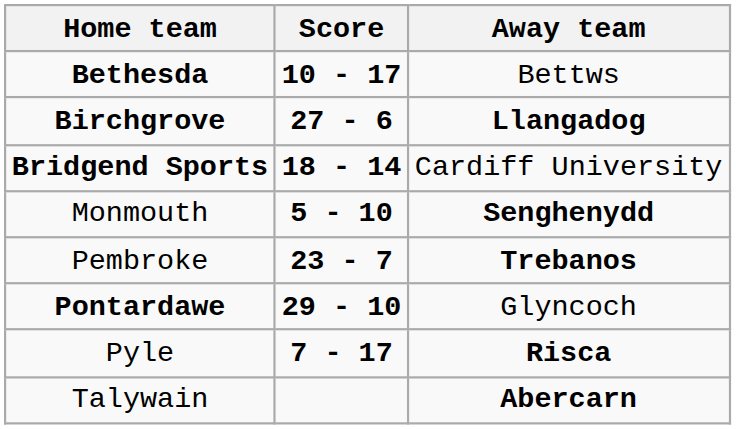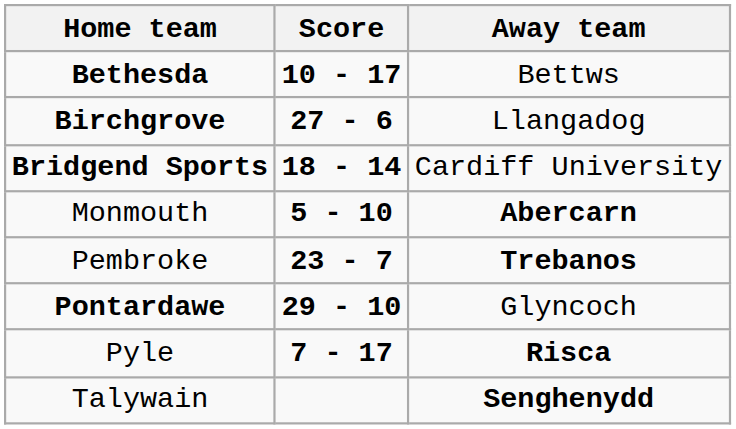 <table class="wikitable" style="text-align: center">
 <tr>
 <th>Home team</th>
 <th>Score</th>
 <th>Away team</th>
 </tr>
 <tr>
 <td><strong>Bethesda</strong></td>
 <td><strong>10 - 17</strong></td>
 <td>Bettws</td>
 </tr>
 <tr>
 <td><strong>Birchgrove</strong></td>
 <td><strong>27 - 6</strong></td>
-<td><strong>Llangadog</strong></td>
+<td>Llangadog</td>
 </tr>
 <tr>
 <td><strong>Bridgend Sports</strong></td>
 <td><strong>18 - 14</strong></td>
 <td>Cardiff University</td>
 </tr>
 <tr>
 <td>Monmouth</td>
 <td><strong>5 - 10</strong></td>
-<td><strong>Senghenydd</strong></td>
+<td><strong>Abercarn</strong></td>
 </tr>
 <tr>
 <td>Pembroke</td>
 <td><strong>23 - 7</strong></td>
 <td><strong>Trebanos</strong></td>
 </tr>
 <tr>
 <td><strong>Pontardawe</strong></td>
 <td><strong>29 - 10</strong></td>
 <td>Glyncoch</td>
 </tr>
 <tr>
 <td>Pyle</td>
 <td><strong>7 - 17</strong></td>
 <td><strong>Risca</strong></td>
 </tr>
 <tr>
 <td>Talywain</td>
 <td></td>
-<td><strong>Abercarn</strong></td>
+<td><strong>Senghenydd</strong></td>
 </tr>
 </table>
